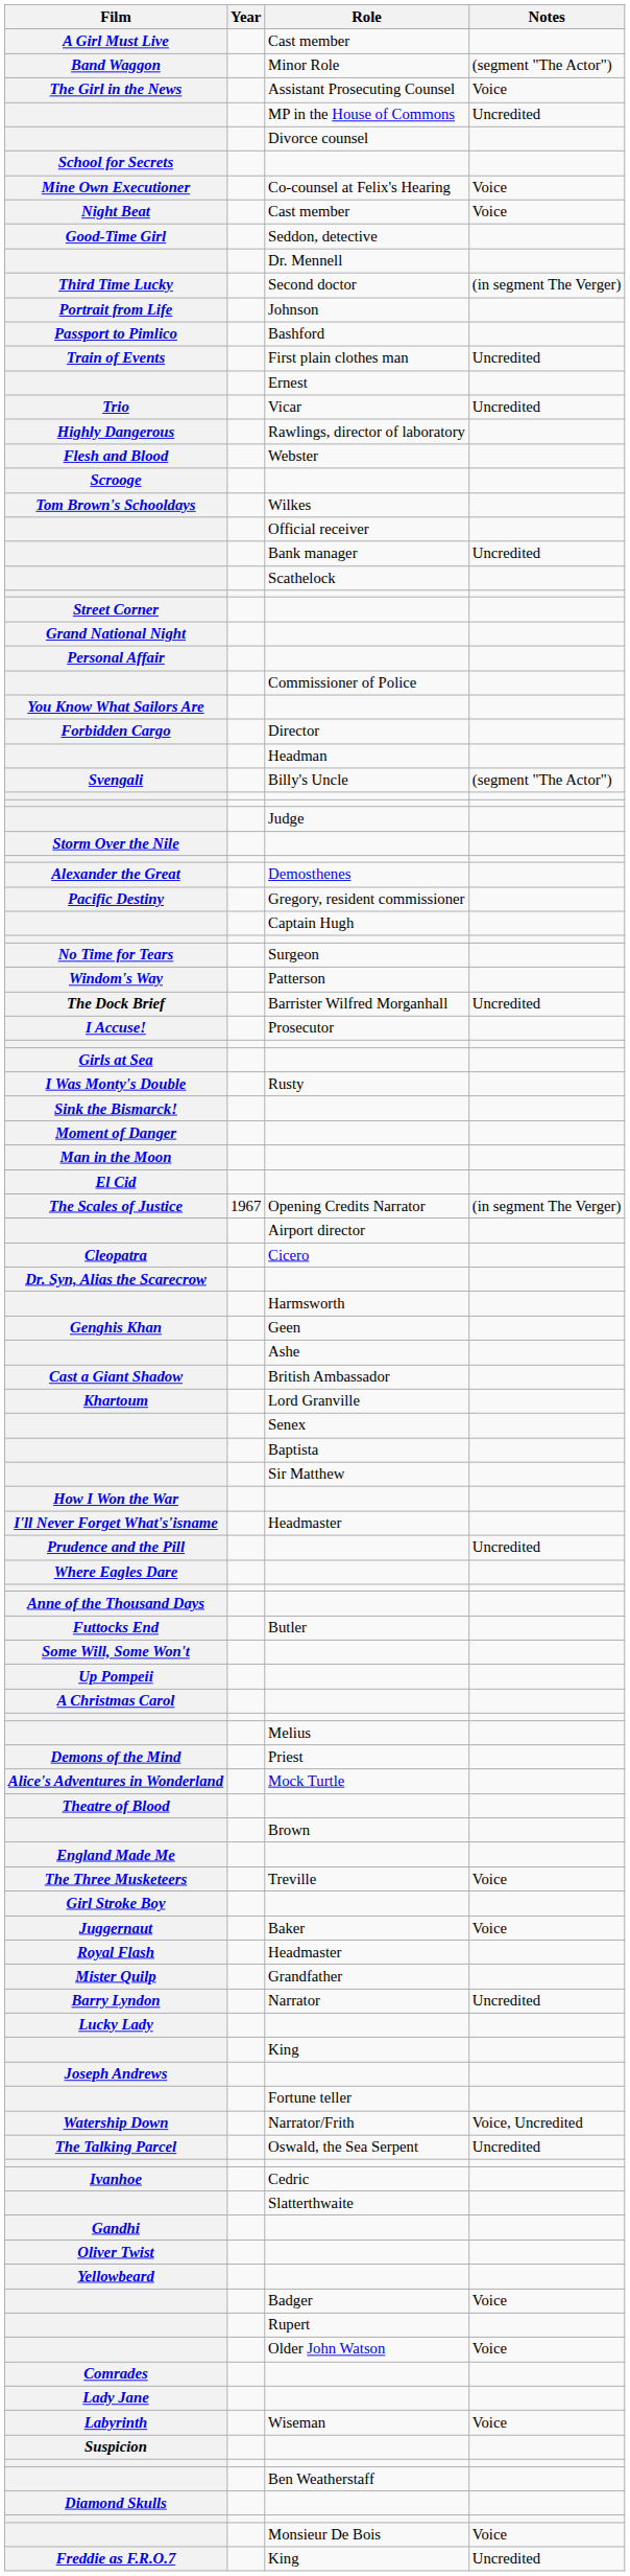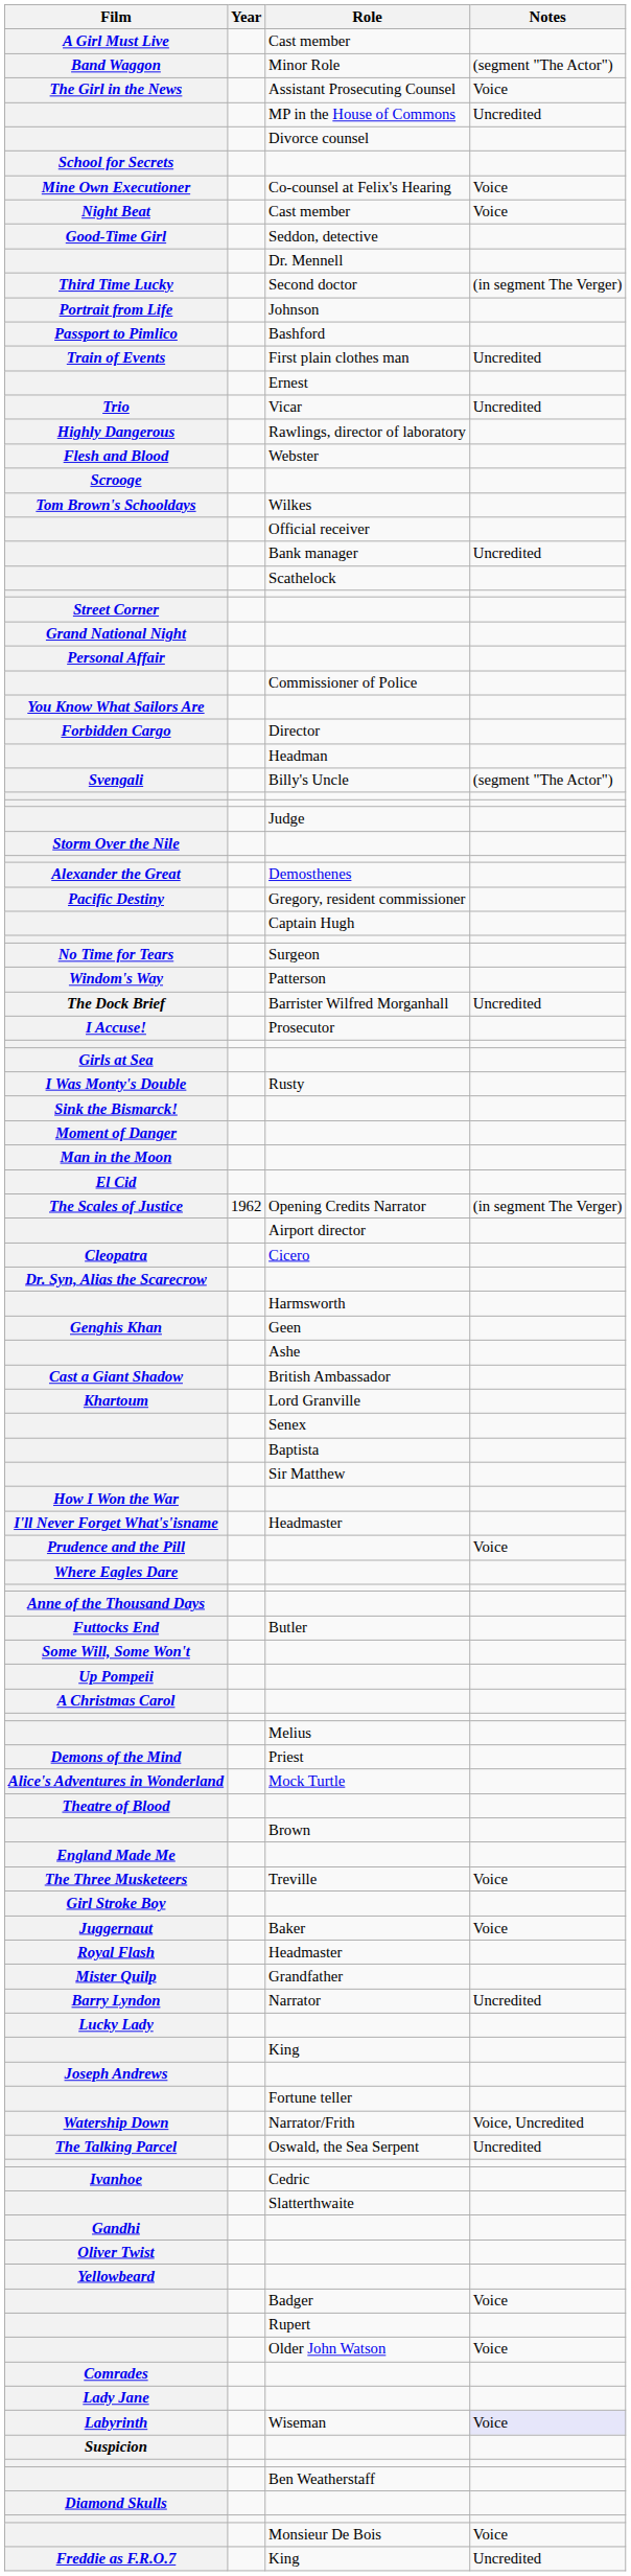 <table class="wikitable plainrowheaders sortable" style="margin-right: 0;">
 <tr>
 <th scope="col">Film</th>
 <th scope="col">Year</th>
 <th scope="col">Role</th>
 <th scope="col" class="unsortable">Notes</th>
 </tr>
 <tr>
 <th scope="row"><em><a href='#'>A Girl Must Live</a></em></th>
 <td></td>
 <td>Cast member</td>
 <td></td>
 </tr>
 <tr>
 <th scope="row"><em><a href='#'>Band Waggon</a></em></th>
 <td></td>
 <td>Minor Role</td>
 <td>(segment "The Actor")</td>
 </tr>
 <tr>
 <th scope="row"><em><a href='#'>The Girl in the News</a></em></th>
 <td></td>
 <td>Assistant Prosecuting Counsel</td>
 <td>Voice</td>
 </tr>
 <tr>
 <th scope="row"></th>
 <td></td>
 <td>MP in the <a href='#'>House of Commons</a></td>
 <td>Uncredited</td>
 </tr>
 <tr>
 <th scope="row"></th>
 <td></td>
 <td>Divorce counsel</td>
 <td></td>
 </tr>
 <tr>
 <th scope="row"><em><a href='#'>School for Secrets</a></em></th>
 <td></td>
 <td></td>
 <td></td>
 </tr>
 <tr>
 <th scope="row"><em><a href='#'>Mine Own Executioner</a></em></th>
 <td></td>
 <td>Co-counsel at Felix's Hearing</td>
 <td>Voice</td>
 </tr>
 <tr>
 <th scope="row"><em><a href='#'>Night Beat</a></em></th>
 <td></td>
 <td>Cast member</td>
 <td>Voice</td>
 </tr>
 <tr>
 <th scope="row"><em><a href='#'>Good-Time Girl</a></em></th>
 <td></td>
 <td>Seddon, detective</td>
 <td></td>
 </tr>
 <tr>
 <th scope="row"></th>
 <td></td>
 <td>Dr. Mennell</td>
 <td></td>
 </tr>
 <tr>
 <th scope="row"><em><a href='#'>Third Time Lucky</a></em></th>
 <td></td>
 <td>Second doctor</td>
 <td>(in segment The Verger)</td>
 </tr>
 <tr>
 <th scope="row"><em><a href='#'>Portrait from Life</a></em></th>
 <td></td>
 <td>Johnson</td>
 <td></td>
 </tr>
 <tr>
 <th scope="row"><em><a href='#'>Passport to Pimlico</a></em></th>
 <td></td>
 <td>Bashford</td>
 <td></td>
 </tr>
 <tr>
 <th scope="row"><em><a href='#'>Train of Events</a></em></th>
 <td></td>
 <td>First plain clothes man</td>
 <td>Uncredited</td>
 </tr>
 <tr>
 <th scope="row"></th>
 <td></td>
 <td>Ernest</td>
 <td></td>
 </tr>
 <tr>
 <th scope="row"><em><a href='#'>Trio</a></em></th>
 <td></td>
 <td>Vicar</td>
 <td>Uncredited</td>
 </tr>
 <tr>
 <th scope="row"><em><a href='#'>Highly Dangerous</a></em></th>
 <td></td>
 <td>Rawlings, director of laboratory</td>
 <td></td>
 </tr>
 <tr>
 <th scope="row"><em><a href='#'>Flesh and Blood</a></em></th>
 <td></td>
 <td>Webster</td>
 <td></td>
 </tr>
 <tr>
 <th scope="row"><em><a href='#'>Scrooge</a></em></th>
 <td></td>
 <td></td>
 <td></td>
 </tr>
 <tr>
 <th scope="row"><em><a href='#'>Tom Brown's Schooldays</a></em></th>
 <td></td>
 <td>Wilkes</td>
 <td></td>
 </tr>
 <tr>
 <th scope="row"></th>
 <td></td>
 <td>Official receiver</td>
 <td></td>
 </tr>
 <tr>
 <th scope="row"></th>
 <td></td>
 <td>Bank manager</td>
 <td>Uncredited</td>
 </tr>
 <tr>
 <th scope="row"></th>
 <td></td>
 <td>Scathelock</td>
 <td></td>
 </tr>
 <tr>
 <th scope="row"></th>
 <td></td>
 <td></td>
 <td></td>
 </tr>
 <tr>
 <th scope="row"><em><a href='#'>Street Corner</a></em></th>
 <td></td>
 <td></td>
 <td></td>
 </tr>
 <tr>
 <th scope="row"><em><a href='#'>Grand National Night</a></em></th>
 <td></td>
 <td></td>
 <td></td>
 </tr>
 <tr>
 <th scope="row"><em><a href='#'>Personal Affair</a></em></th>
 <td></td>
 <td></td>
 <td></td>
 </tr>
 <tr>
 <th scope="row"></th>
 <td></td>
 <td>Commissioner of Police</td>
 <td></td>
 </tr>
 <tr>
 <th scope="row"><em><a href='#'>You Know What Sailors Are</a></em></th>
 <td></td>
 <td></td>
 <td></td>
 </tr>
 <tr>
 <th scope="row"><em><a href='#'>Forbidden Cargo</a></em></th>
 <td></td>
 <td>Director</td>
 <td></td>
 </tr>
 <tr>
 <th scope="row"></th>
 <td></td>
 <td>Headman</td>
 <td></td>
 </tr>
 <tr>
 <th scope="row"><em><a href='#'>Svengali</a></em></th>
 <td></td>
 <td>Billy's Uncle</td>
 <td>(segment "The Actor")</td>
 </tr>
 <tr>
 <th scope="row"></th>
 <td></td>
 <td></td>
 <td></td>
 </tr>
 <tr>
 <th scope="row"></th>
 <td></td>
 <td></td>
 <td></td>
 </tr>
 <tr>
 <th scope="row"></th>
 <td></td>
 <td>Judge</td>
 <td></td>
 </tr>
 <tr>
 <th scope="row"><em><a href='#'>Storm Over the Nile</a></em></th>
 <td></td>
 <td></td>
 <td></td>
 </tr>
 <tr>
 <th scope="row"></th>
 <td></td>
 <td></td>
 <td></td>
 </tr>
 <tr>
 <th scope="row"><em><a href='#'>Alexander the Great</a></em></th>
 <td></td>
 <td><a href='#'>Demosthenes</a></td>
 <td></td>
 </tr>
 <tr>
 <th scope="row"><em><a href='#'>Pacific Destiny</a></em></th>
 <td></td>
 <td>Gregory, resident commissioner</td>
 <td></td>
 </tr>
 <tr>
 <th scope="row"></th>
 <td></td>
 <td>Captain Hugh</td>
 <td></td>
 </tr>
 <tr>
 <th scope="row"></th>
 <td></td>
 <td></td>
 <td></td>
 </tr>
 <tr>
 <th scope="row"><em><a href='#'>No Time for Tears</a></em></th>
 <td></td>
 <td>Surgeon</td>
 <td></td>
 </tr>
 <tr>
 <th scope="row"><em><a href='#'>Windom's Way</a></em></th>
 <td></td>
 <td>Patterson</td>
 <td></td>
 </tr>
 <tr>
 <th scope="row"><em>The Dock Brief</em></th>
 <td></td>
 <td>Barrister Wilfred Morganhall</td>
 <td>Uncredited</td>
 </tr>
 <tr>
 <th scope="row"><em><a href='#'>I Accuse!</a></em></th>
 <td></td>
 <td>Prosecutor</td>
 <td></td>
 </tr>
 <tr>
 <th scope="row"></th>
 <td></td>
 <td></td>
 <td></td>
 </tr>
 <tr>
 <th scope="row"><em><a href='#'>Girls at Sea</a></em></th>
 <td></td>
 <td></td>
 <td></td>
 </tr>
 <tr>
 <th scope="row"><em><a href='#'>I Was Monty's Double</a></em></th>
 <td></td>
 <td>Rusty</td>
 <td></td>
 </tr>
 <tr>
 <th scope="row"><em><a href='#'>Sink the Bismarck!</a></em></th>
 <td></td>
 <td></td>
 <td></td>
 </tr>
 <tr>
 <th scope="row"><em><a href='#'>Moment of Danger</a></em></th>
 <td></td>
 <td></td>
 <td></td>
 </tr>
 <tr>
 <th scope="row"><em><a href='#'>Man in the Moon</a></em></th>
 <td></td>
 <td></td>
 <td></td>
 </tr>
 <tr>
 <th scope="row"><em><a href='#'>El Cid</a></em></th>
 <td></td>
 <td></td>
 <td></td>
 </tr>
 <tr>
 <th scope="row"><em><a href='#'>The Scales of Justice</a></em></th>
-<td {[sort>1967</td>
+<td {[sort>1962</td>
 <td>Opening Credits Narrator</td>
 <td>(in segment The Verger)</td>
 </tr>
 <tr>
 <th scope="row"></th>
 <td></td>
 <td>Airport director</td>
 <td></td>
 </tr>
 <tr>
 <th scope="row"><em><a href='#'>Cleopatra</a></em></th>
 <td></td>
 <td><a href='#'>Cicero</a></td>
 <td></td>
 </tr>
 <tr>
 <th scope="row"><em><a href='#'>Dr. Syn, Alias the Scarecrow</a></em></th>
 <td></td>
 <td></td>
 <td></td>
 </tr>
 <tr>
 <th scope="row"></th>
 <td></td>
 <td>Harmsworth</td>
 <td></td>
 </tr>
 <tr>
 <th scope="row"><em><a href='#'>Genghis Khan</a></em></th>
 <td></td>
 <td>Geen</td>
 <td></td>
 </tr>
 <tr>
 <th scope="row"></th>
 <td></td>
 <td>Ashe</td>
 <td></td>
 </tr>
 <tr>
 <th scope="row"><em><a href='#'>Cast a Giant Shadow</a></em></th>
 <td></td>
 <td>British Ambassador</td>
 <td></td>
 </tr>
 <tr>
 <th scope="row"><em><a href='#'>Khartoum</a></em></th>
 <td></td>
 <td>Lord Granville</td>
 <td></td>
 </tr>
 <tr>
 <th scope="row"></th>
 <td></td>
 <td>Senex</td>
 <td></td>
 </tr>
 <tr>
 <th scope="row"></th>
 <td></td>
 <td>Baptista</td>
 <td></td>
 </tr>
 <tr>
 <th scope="row"></th>
 <td></td>
 <td>Sir Matthew</td>
 <td></td>
 </tr>
 <tr>
 <th scope="row"><em><a href='#'>How I Won the War</a></em></th>
 <td></td>
 <td></td>
 <td></td>
 </tr>
 <tr>
 <th scope="row"><em><a href='#'>I'll Never Forget What's'isname</a></em></th>
 <td></td>
 <td>Headmaster</td>
 <td></td>
 </tr>
 <tr>
 <th scope="row"><em><a href='#'>Prudence and the Pill</a></em></th>
 <td></td>
 <td></td>
-<td>Uncredited</td>
+<td>Voice</td>
 </tr>
 <tr>
 <th scope="row"><em><a href='#'>Where Eagles Dare</a></em></th>
 <td></td>
 <td></td>
 <td></td>
 </tr>
 <tr>
 <th scope="row"></th>
 <td></td>
 <td></td>
 <td></td>
 </tr>
 <tr>
 <th scope="row"><em><a href='#'>Anne of the Thousand Days</a></em></th>
 <td></td>
 <td></td>
 <td></td>
 </tr>
 <tr>
 <th scope="row"><em><a href='#'>Futtocks End</a></em></th>
 <td></td>
 <td>Butler</td>
 <td></td>
 </tr>
 <tr>
 <th scope="row"><em><a href='#'>Some Will, Some Won't</a></em></th>
 <td></td>
 <td></td>
 <td></td>
 </tr>
 <tr>
 <th scope="row"><em><a href='#'>Up Pompeii</a></em></th>
 <td></td>
 <td></td>
 <td></td>
 </tr>
 <tr>
 <th scope="row"><em><a href='#'>A Christmas Carol</a></em></th>
 <td></td>
 <td></td>
 <td></td>
 </tr>
 <tr>
 <th scope="row"></th>
 <td></td>
 <td></td>
 <td></td>
 </tr>
 <tr>
 <th scope="row"></th>
 <td></td>
 <td>Melius</td>
 <td></td>
 </tr>
 <tr>
 <th scope="row"><em><a href='#'>Demons of the Mind</a></em></th>
 <td></td>
 <td>Priest</td>
 <td></td>
 </tr>
 <tr>
 <th scope="row"><em><a href='#'>Alice's Adventures in Wonderland</a></em></th>
 <td></td>
 <td><a href='#'>Mock Turtle</a></td>
 <td></td>
 </tr>
 <tr>
 <th scope="row"><em><a href='#'>Theatre of Blood</a></em></th>
 <td></td>
 <td></td>
 <td></td>
 </tr>
 <tr>
 <th scope="row"></th>
 <td></td>
 <td>Brown</td>
 <td></td>
 </tr>
 <tr>
 <th scope="row"><em><a href='#'>England Made Me</a></em></th>
 <td></td>
 <td></td>
 <td></td>
 </tr>
 <tr>
 <th scope="row"><em><a href='#'>The Three Musketeers</a></em></th>
 <td></td>
 <td>Treville</td>
 <td>Voice</td>
 </tr>
 <tr>
 <th scope="row"><em><a href='#'>Girl Stroke Boy</a></em></th>
 <td></td>
 <td></td>
 <td></td>
 </tr>
 <tr>
 <th scope="row"><em><a href='#'>Juggernaut</a></em></th>
 <td></td>
 <td>Baker</td>
 <td>Voice</td>
 </tr>
 <tr>
 <th scope="row"><em><a href='#'>Royal Flash</a></em></th>
 <td></td>
 <td>Headmaster</td>
 <td></td>
 </tr>
 <tr>
 <th scope="row"><em><a href='#'>Mister Quilp</a></em></th>
 <td></td>
 <td>Grandfather</td>
 <td></td>
 </tr>
 <tr>
 <th scope="row"><em><a href='#'>Barry Lyndon</a></em></th>
 <td></td>
 <td>Narrator</td>
 <td>Uncredited</td>
 </tr>
 <tr>
 <th scope="row"><em><a href='#'>Lucky Lady</a></em></th>
 <td></td>
 <td></td>
 <td></td>
 </tr>
 <tr>
 <th scope="row"></th>
 <td></td>
 <td>King</td>
 <td></td>
 </tr>
 <tr>
 <th scope="row"><em><a href='#'>Joseph Andrews</a></em></th>
 <td></td>
 <td></td>
 <td></td>
 </tr>
 <tr>
 <th scope="row"></th>
 <td></td>
 <td>Fortune teller</td>
 <td></td>
 </tr>
 <tr>
 <th scope="row"><em><a href='#'>Watership Down</a></em></th>
 <td></td>
 <td>Narrator/Frith</td>
 <td>Voice, Uncredited</td>
 </tr>
 <tr>
 <th scope="row"><em><a href='#'>The Talking Parcel</a></em></th>
 <td></td>
 <td>Oswald, the Sea Serpent</td>
 <td>Uncredited</td>
 </tr>
 <tr>
 <th scope="row"></th>
 <td></td>
 <td></td>
 <td></td>
 </tr>
 <tr>
 <th scope="row"><em><a href='#'>Ivanhoe</a></em></th>
 <td></td>
 <td>Cedric</td>
 <td></td>
 </tr>
 <tr>
 <th scope="row"></th>
 <td></td>
 <td>Slatterthwaite</td>
 <td></td>
 </tr>
 <tr>
 <th scope="row"><em><a href='#'>Gandhi</a></em></th>
 <td></td>
 <td></td>
 <td></td>
 </tr>
 <tr>
 <th scope="row"><em><a href='#'>Oliver Twist</a></em></th>
 <td></td>
 <td></td>
 <td></td>
 </tr>
 <tr>
 <th scope="row"><em><a href='#'>Yellowbeard</a></em></th>
 <td></td>
 <td></td>
 <td></td>
 </tr>
 <tr>
 <th scope="row"></th>
 <td></td>
 <td>Badger</td>
 <td>Voice</td>
 </tr>
 <tr>
 <th scope="row"></th>
 <td></td>
 <td>Rupert</td>
 <td></td>
 </tr>
 <tr>
 <th scope ="row"></th>
 <td></td>
 <td>Older <a href='#'>John Watson</a></td>
 <td>Voice</td>
 </tr>
 <tr>
 <th scope="row"><em><a href='#'>Comrades</a></em></th>
 <td></td>
 <td></td>
 <td></td>
 </tr>
 <tr>
 <th scope="row"><em><a href='#'>Lady Jane</a></em></th>
 <td></td>
 <td></td>
 <td></td>
 </tr>
 <tr>
 <th scope="row"><em><a href='#'>Labyrinth</a></em></th>
 <td></td>
 <td>Wiseman</td>
-<td>Voice</td>
+<td style="background: lavender;">Voice</td>
 </tr>
 <tr>
 <th scope="row"><em>Suspicion</em></th>
 <td></td>
 <td></td>
 <td></td>
 </tr>
 <tr>
 <th scope="row"></th>
 <td></td>
 <td></td>
 <td></td>
 </tr>
 <tr>
 <th scope="row"></th>
 <td></td>
 <td>Ben Weatherstaff</td>
 <td></td>
 </tr>
 <tr>
 <th scope="row"><em><a href='#'>Diamond Skulls</a></em></th>
 <td></td>
 <td></td>
 <td></td>
 </tr>
 <tr>
 <th scope="row"></th>
 <td></td>
 <td></td>
 <td></td>
 </tr>
 <tr>
 <th scope="row"></th>
 <td></td>
 <td>Monsieur De Bois</td>
 <td>Voice</td>
 </tr>
 <tr>
 <th scope="row"><em><a href='#'>Freddie as F.R.O.7</a></em></th>
 <td></td>
 <td>King</td>
 <td>Uncredited</td>
 </tr>
 </table>
